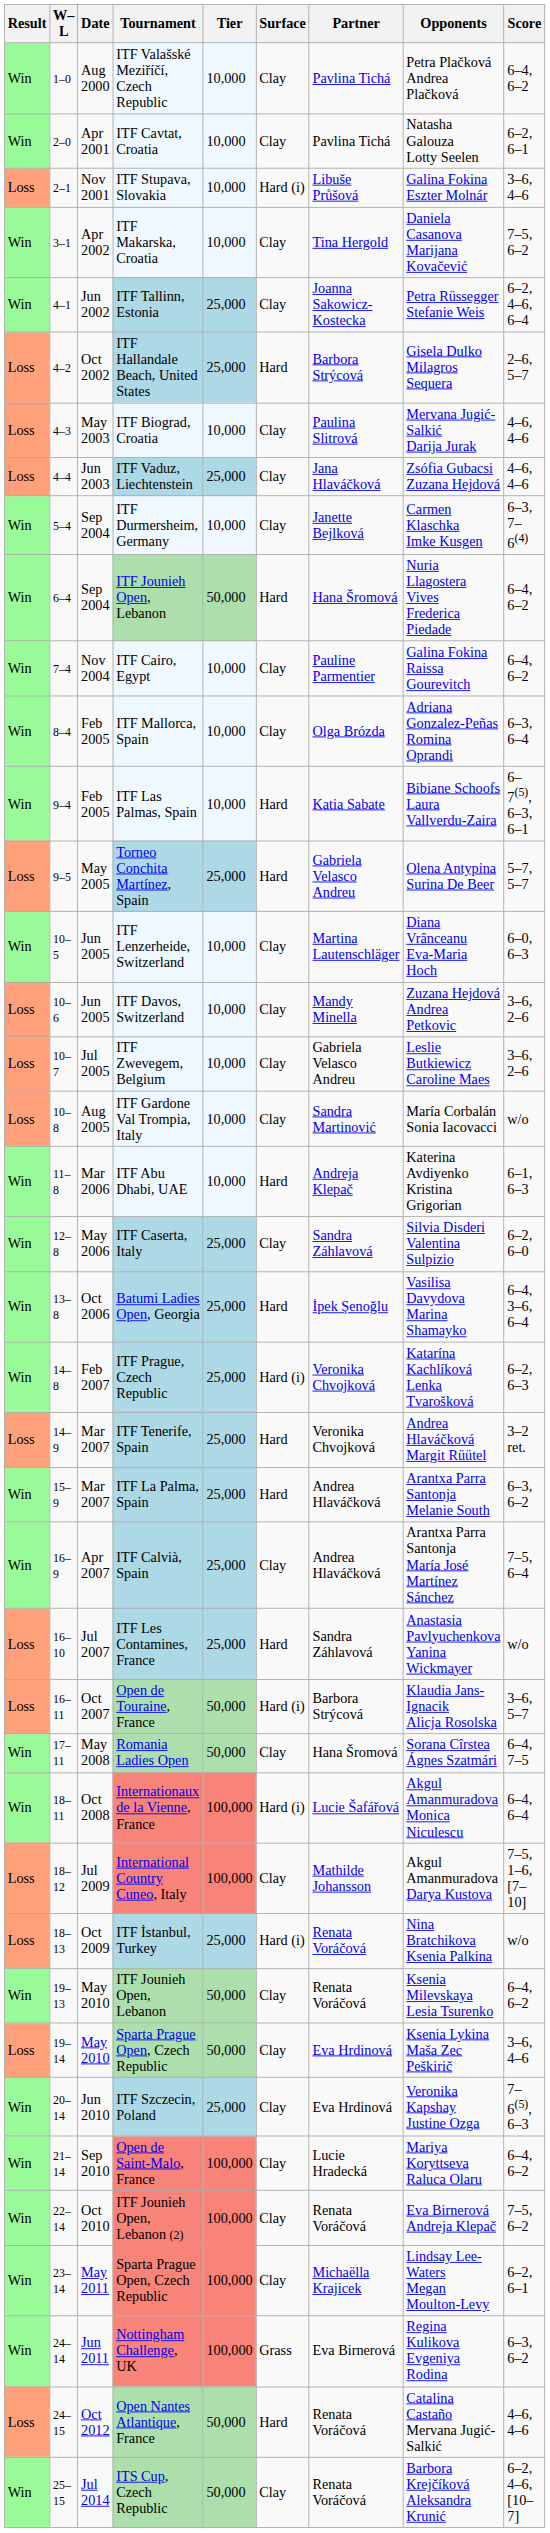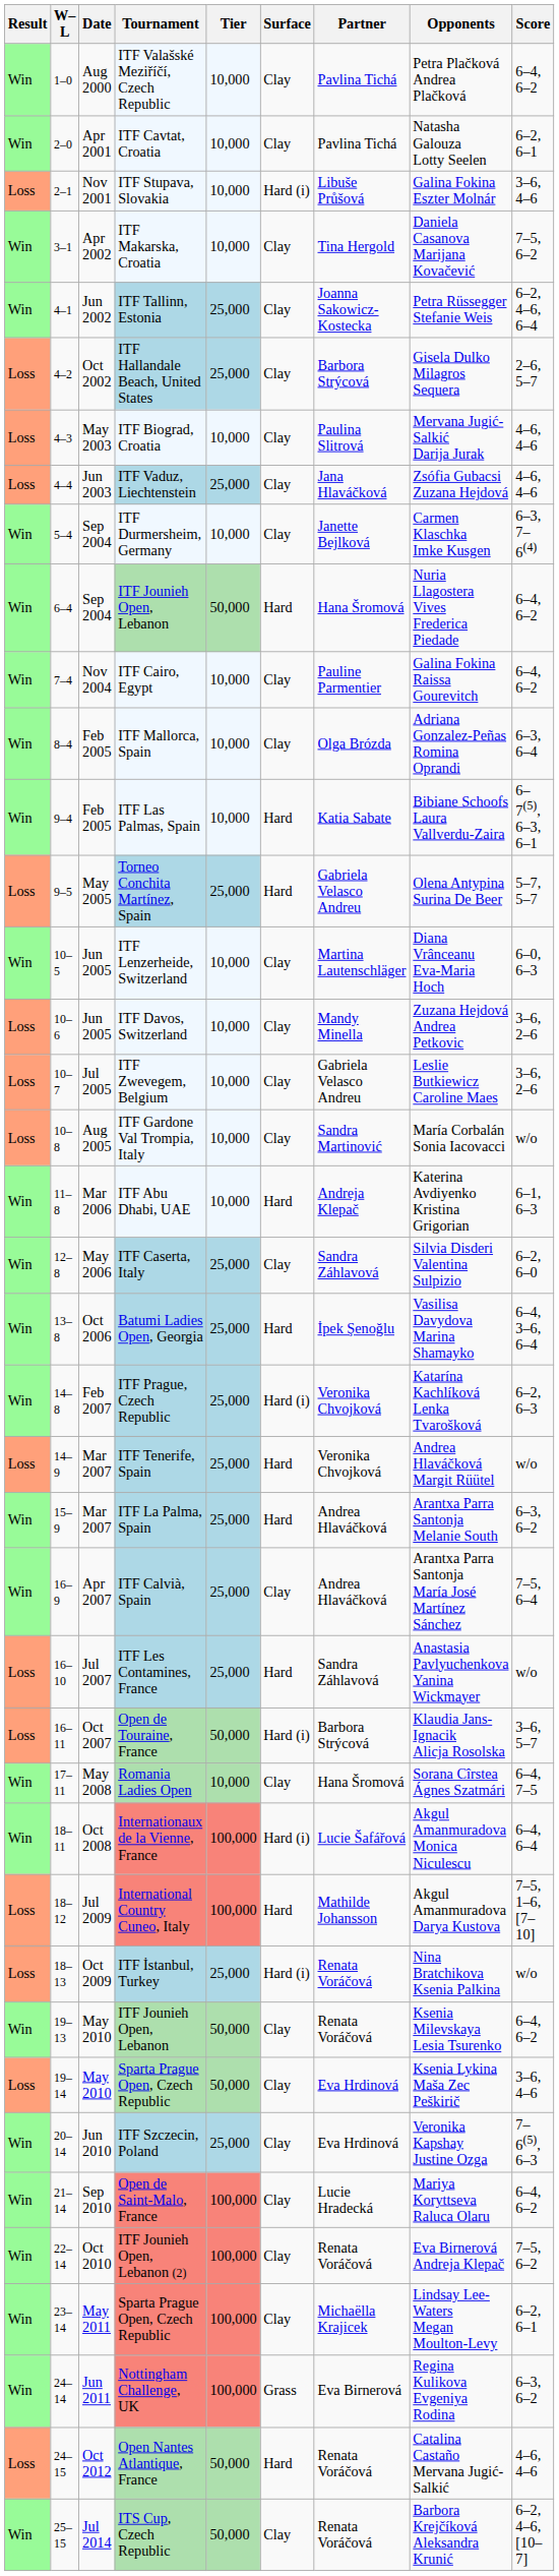 <table class="sortable wikitable">
 <tr>
 <th>Result</th>
 <th class="unsortable">W–L</th>
 <th>Date</th>
 <th>Tournament</th>
 <th>Tier</th>
 <th>Surface</th>
 <th>Partner</th>
 <th>Opponents</th>
 <th class="unsortable">Score</th>
 </tr>
 <tr>
 <td style="background:#98fb98;">Win</td>
 <td><small>1–0</small></td>
 <td>Aug 2000</td>
 <td style="background:#f0f8ff;">ITF Valašské Meziříčí, Czech Republic</td>
 <td style="background:#f0f8ff;">10,000</td>
 <td>Clay</td>
 <td> <a href='#'>Pavlina Tichá</a></td>
 <td> Petra Plačková <br>  Andrea Plačková</td>
 <td>6–4, 6–2</td>
 </tr>
 <tr>
 <td style="background:#98fb98;">Win</td>
 <td><small>2–0</small></td>
 <td>Apr 2001</td>
 <td style="background:#f0f8ff;">ITF Cavtat, Croatia</td>
 <td style="background:#f0f8ff;">10,000</td>
 <td>Clay</td>
 <td> Pavlina Tichá</td>
 <td> Natasha Galouza <br>  Lotty Seelen</td>
 <td>6–2, 6–1</td>
 </tr>
 <tr>
 <td style="background:#ffa07a;">Loss</td>
 <td><small>2–1</small></td>
 <td>Nov 2001</td>
 <td style="background:#f0f8ff;">ITF Stupava, Slovakia</td>
 <td style="background:#f0f8ff;">10,000</td>
 <td>Hard (i)</td>
 <td> <a href='#'>Libuše Průšová</a></td>
 <td> <a href='#'>Galina Fokina</a> <br>  <a href='#'>Eszter Molnár</a></td>
 <td>3–6, 4–6</td>
 </tr>
 <tr>
 <td style="background:#98fb98;">Win</td>
 <td><small>3–1</small></td>
 <td>Apr 2002</td>
 <td style="background:#f0f8ff;">ITF Makarska, Croatia</td>
 <td style="background:#f0f8ff;">10,000</td>
 <td>Clay</td>
 <td> <a href='#'>Tina Hergold</a></td>
 <td> <a href='#'>Daniela Casanova</a> <br>  <a href='#'>Marijana Kovačević</a></td>
 <td>7–5, 6–2</td>
 </tr>
 <tr>
 <td bgcolor="98FB98">Win</td>
 <td><small>4–1</small></td>
 <td>Jun 2002</td>
 <td style="background:lightblue;">ITF Tallinn, Estonia</td>
 <td style="background:lightblue;">25,000</td>
 <td>Clay</td>
 <td> <a href='#'>Joanna Sakowicz-Kostecka</a></td>
 <td> <a href='#'>Petra Rüssegger</a> <br>  <a href='#'>Stefanie Weis</a></td>
 <td>6–2, 4–6, 6–4</td>
 </tr>
 <tr>
 <td style="background:#ffa07a;">Loss</td>
 <td><small>4–2</small></td>
 <td>Oct 2002</td>
 <td style="background:lightblue;">ITF Hallandale Beach, United States</td>
 <td style="background:lightblue;">25,000</td>
-<td>Hard</td>
+<td>Clay</td>
 <td> <a href='#'>Barbora Strýcová</a></td>
 <td> <a href='#'>Gisela Dulko</a> <br>  <a href='#'>Milagros Sequera</a></td>
 <td>2–6, 5–7</td>
 </tr>
 <tr>
 <td style="background:#ffa07a;">Loss</td>
 <td><small>4–3</small></td>
 <td>May 2003</td>
 <td style="background:#f0f8ff;">ITF Biograd, Croatia</td>
 <td style="background:#f0f8ff;">10,000</td>
 <td>Clay</td>
 <td> <a href='#'>Paulina Slitrová</a></td>
 <td> <a href='#'>Mervana Jugić-Salkić</a> <br>  <a href='#'>Darija Jurak</a></td>
 <td>4–6, 4–6</td>
 </tr>
 <tr>
 <td style="background:#ffa07a;">Loss</td>
 <td><small>4–4</small></td>
 <td>Jun 2003</td>
 <td style="background:lightblue;">ITF Vaduz, Liechtenstein</td>
 <td style="background:lightblue;">25,000</td>
 <td>Clay</td>
 <td> <a href='#'>Jana Hlaváčková</a></td>
 <td> <a href='#'>Zsófia Gubacsi</a> <br>  <a href='#'>Zuzana Hejdová</a></td>
 <td>4–6, 4–6</td>
 </tr>
 <tr>
 <td style="background:#98fb98;">Win</td>
 <td><small>5–4</small></td>
 <td>Sep 2004</td>
 <td style="background:#f0f8ff;">ITF Durmersheim, Germany</td>
 <td style="background:#f0f8ff;">10,000</td>
 <td>Clay</td>
 <td> <a href='#'>Janette Bejlková</a></td>
 <td> <a href='#'>Carmen Klaschka</a> <br>  <a href='#'>Imke Kusgen</a></td>
 <td>6–3, 7–6<sup>(4)</sup></td>
 </tr>
 <tr>
 <td bgcolor="98FB98">Win</td>
 <td><small>6–4</small></td>
 <td>Sep 2004</td>
 <td style="background:#addfad;"><a href='#'>ITF Jounieh Open</a>, Lebanon</td>
 <td style="background:#addfad;">50,000</td>
 <td>Hard</td>
 <td> <a href='#'>Hana Šromová</a></td>
 <td> <a href='#'>Nuria Llagostera Vives</a> <br>  <a href='#'>Frederica Piedade</a></td>
 <td>6–4, 6–2</td>
 </tr>
 <tr>
 <td bgcolor="98FB98">Win</td>
 <td><small>7–4</small></td>
 <td>Nov 2004</td>
 <td style="background:#f0f8ff;">ITF Cairo, Egypt</td>
 <td style="background:#f0f8ff;">10,000</td>
 <td>Clay</td>
 <td> <a href='#'>Pauline Parmentier</a></td>
 <td> <a href='#'>Galina Fokina</a> <br>  <a href='#'>Raissa Gourevitch</a></td>
 <td>6–4, 6–2</td>
 </tr>
 <tr>
 <td bgcolor="98FB98">Win</td>
 <td><small>8–4</small></td>
 <td>Feb 2005</td>
 <td style="background:#f0f8ff;">ITF Mallorca, Spain</td>
 <td style="background:#f0f8ff;">10,000</td>
 <td>Clay</td>
 <td> <a href='#'>Olga Brózda</a></td>
 <td> <a href='#'>Adriana Gonzalez-Peñas</a> <br>  <a href='#'>Romina Oprandi</a></td>
 <td>6–3, 6–4</td>
 </tr>
 <tr>
 <td bgcolor="98FB98">Win</td>
 <td><small>9–4</small></td>
 <td>Feb 2005</td>
 <td style="background:#f0f8ff;">ITF Las Palmas, Spain</td>
 <td style="background:#f0f8ff;">10,000</td>
 <td>Hard</td>
 <td> <a href='#'>Katia Sabate</a></td>
 <td> <a href='#'>Bibiane Schoofs</a> <br>  <a href='#'>Laura Vallverdu-Zaira</a></td>
 <td>6–7<sup>(5)</sup>, 6–3, 6–1</td>
 </tr>
 <tr>
 <td style="background:#ffa07a;">Loss</td>
 <td><small>9–5</small></td>
 <td>May 2005</td>
 <td style="background:lightblue;"><a href='#'>Torneo Conchita Martínez</a>, Spain</td>
 <td style="background:lightblue;">25,000</td>
 <td>Hard</td>
 <td> <a href='#'>Gabriela Velasco Andreu</a></td>
 <td> <a href='#'>Olena Antypina</a> <br>  <a href='#'>Surina De Beer</a></td>
 <td>5–7, 5–7</td>
 </tr>
 <tr>
 <td style="background:#98fb98;">Win</td>
 <td><small>10–5</small></td>
 <td>Jun 2005</td>
 <td style="background:#f0f8ff;">ITF Lenzerheide, Switzerland</td>
 <td style="background:#f0f8ff;">10,000</td>
 <td>Clay</td>
 <td> <a href='#'>Martina Lautenschläger</a></td>
 <td> <a href='#'>Diana Vrânceanu</a> <br>  <a href='#'>Eva-Maria Hoch</a></td>
 <td>6–0, 6–3</td>
 </tr>
 <tr>
 <td style="background:#ffa07a;">Loss</td>
 <td><small>10–6</small></td>
 <td>Jun 2005</td>
 <td style="background:#f0f8ff;">ITF Davos, Switzerland</td>
 <td style="background:#f0f8ff;">10,000</td>
 <td>Clay</td>
 <td> <a href='#'>Mandy Minella</a></td>
 <td> <a href='#'>Zuzana Hejdová</a> <br>  <a href='#'>Andrea Petkovic</a></td>
 <td>3–6, 2–6</td>
 </tr>
 <tr>
 <td style="background:#ffa07a;">Loss</td>
 <td><small>10–7</small></td>
 <td>Jul 2005</td>
 <td style="background:#f0f8ff;">ITF Zwevegem, Belgium</td>
 <td style="background:#f0f8ff;">10,000</td>
 <td>Clay</td>
 <td> Gabriela Velasco Andreu</td>
 <td> <a href='#'>Leslie Butkiewicz</a> <br>  <a href='#'>Caroline Maes</a></td>
 <td>3–6, 2–6</td>
 </tr>
 <tr>
 <td style="background:#ffa07a;">Loss</td>
 <td><small>10–8</small></td>
 <td>Aug 2005</td>
 <td style="background:#f0f8ff;">ITF Gardone Val Trompia, Italy</td>
 <td style="background:#f0f8ff;">10,000</td>
 <td>Clay</td>
 <td> <a href='#'>Sandra Martinović</a></td>
 <td> María Corbalán <br>  Sonia Iacovacci</td>
 <td>w/o</td>
 </tr>
 <tr>
 <td style="background:#98fb98;">Win</td>
 <td><small>11–8</small></td>
 <td>Mar 2006</td>
 <td style="background:#f0f8ff;">ITF Abu Dhabi, UAE</td>
 <td style="background:#f0f8ff;">10,000</td>
 <td>Hard</td>
 <td> <a href='#'>Andreja Klepač</a></td>
 <td> Katerina Avdiyenko <br>  Kristina Grigorian</td>
 <td>6–1, 6–3</td>
 </tr>
 <tr>
 <td style="background:#98fb98;">Win</td>
 <td><small>12–8</small></td>
 <td>May 2006</td>
 <td style="background:lightblue;">ITF Caserta, Italy</td>
 <td style="background:lightblue;">25,000</td>
 <td>Clay</td>
 <td> <a href='#'>Sandra Záhlavová</a></td>
 <td> <a href='#'>Silvia Disderi</a> <br>  <a href='#'>Valentina Sulpizio</a></td>
 <td>6–2, 6–0</td>
 </tr>
 <tr>
 <td style="background:#98fb98;">Win</td>
 <td><small>13–8</small></td>
 <td>Oct 2006</td>
 <td style="background:lightblue;"><a href='#'>Batumi Ladies Open</a>, Georgia</td>
 <td style="background:lightblue;">25,000</td>
 <td>Hard</td>
 <td> <a href='#'>İpek Şenoğlu</a></td>
 <td> <a href='#'>Vasilisa Davydova</a> <br>  <a href='#'>Marina Shamayko</a></td>
 <td>6–4, 3–6, 6–4</td>
 </tr>
 <tr>
 <td style="background:#98fb98;">Win</td>
 <td><small>14–8</small></td>
 <td>Feb 2007</td>
 <td style="background:lightblue;">ITF Prague, Czech Republic</td>
 <td style="background:lightblue;">25,000</td>
 <td>Hard (i)</td>
 <td> <a href='#'>Veronika Chvojková</a></td>
 <td> <a href='#'>Katarína Kachlíková</a> <br>  <a href='#'>Lenka Tvarošková</a></td>
 <td>6–2, 6–3</td>
 </tr>
 <tr>
 <td style="background:#ffa07a;">Loss</td>
 <td><small>14–9</small></td>
 <td>Mar 2007</td>
 <td style="background:lightblue;">ITF Tenerife, Spain</td>
 <td style="background:lightblue;">25,000</td>
 <td>Hard</td>
 <td> Veronika Chvojková</td>
 <td> <a href='#'>Andrea Hlaváčková</a> <br>  <a href='#'>Margit Rüütel</a></td>
-<td>3–2 ret.</td>
+<td>w/o</td>
 </tr>
 <tr>
 <td style="background:#98fb98;">Win</td>
 <td><small>15–9</small></td>
 <td>Mar 2007</td>
 <td style="background:lightblue;">ITF La Palma, Spain</td>
 <td style="background:lightblue;">25,000</td>
 <td>Hard</td>
 <td> Andrea Hlaváčková</td>
 <td> <a href='#'>Arantxa Parra Santonja</a> <br>  <a href='#'>Melanie South</a></td>
 <td>6–3, 6–2</td>
 </tr>
 <tr>
 <td style="background:#98fb98;">Win</td>
 <td><small>16–9</small></td>
 <td>Apr 2007</td>
 <td style="background:lightblue;">ITF Calvià, Spain</td>
 <td style="background:lightblue;">25,000</td>
 <td>Clay</td>
 <td> Andrea Hlaváčková</td>
 <td> Arantxa Parra Santonja <br>  <a href='#'>María José Martínez Sánchez</a></td>
 <td>7–5, 6–4</td>
 </tr>
 <tr>
 <td style="background:#ffa07a;">Loss</td>
 <td><small>16–10</small></td>
 <td>Jul 2007</td>
 <td style="background:lightblue;">ITF Les Contamines, France</td>
 <td style="background:lightblue;">25,000</td>
 <td>Hard</td>
 <td> Sandra Záhlavová</td>
 <td> <a href='#'>Anastasia Pavlyuchenkova</a> <br>  <a href='#'>Yanina Wickmayer</a></td>
 <td>w/o</td>
 </tr>
 <tr>
 <td style="background:#ffa07a;">Loss</td>
 <td><small>16–11</small></td>
 <td>Oct 2007</td>
 <td style="background:#addfad;"><a href='#'>Open de Touraine</a>, France</td>
 <td style="background:#addfad;">50,000</td>
 <td>Hard (i)</td>
 <td> Barbora Strýcová</td>
 <td> <a href='#'>Klaudia Jans-Ignacik</a> <br>  <a href='#'>Alicja Rosolska</a></td>
 <td>3–6, 5–7</td>
 </tr>
 <tr>
 <td style="background:#98fb98;">Win</td>
 <td><small>17–11</small></td>
 <td>May 2008</td>
 <td style="background:#addfad;"><a href='#'>Romania Ladies Open</a></td>
-<td style="background:#addfad;">50,000</td>
+<td style="background:#addfad;">10,000</td>
 <td>Clay</td>
 <td> Hana Šromová</td>
 <td> <a href='#'>Sorana Cîrstea</a> <br>  <a href='#'>Ágnes Szatmári</a></td>
 <td>6–4, 7–5</td>
 </tr>
 <tr>
 <td style="background:#98fb98;">Win</td>
 <td><small>18–11</small></td>
 <td>Oct 2008</td>
 <td style="background:#f88379;"><a href='#'>Internationaux de la Vienne</a>, France</td>
 <td style="background:#f88379;">100,000</td>
 <td>Hard (i)</td>
 <td> <a href='#'>Lucie Šafářová</a></td>
 <td> <a href='#'>Akgul Amanmuradova</a> <br>  <a href='#'>Monica Niculescu</a></td>
 <td>6–4, 6–4</td>
 </tr>
 <tr>
 <td style="background:#ffa07a;">Loss</td>
 <td><small>18–12</small></td>
 <td>Jul 2009</td>
 <td bgcolor="#F88379"><a href='#'>International Country Cuneo</a>, Italy</td>
 <td bgcolor="#F88379">100,000</td>
-<td>Clay</td>
+<td>Hard</td>
 <td> <a href='#'>Mathilde Johansson</a></td>
 <td> Akgul Amanmuradova <br>  <a href='#'>Darya Kustova</a></td>
 <td>7–5, 1–6, [7–10]</td>
 </tr>
 <tr>
 <td style="background:#ffa07a;">Loss</td>
 <td><small>18–13</small></td>
 <td>Oct 2009</td>
 <td style="background:lightblue;">ITF İstanbul, Turkey</td>
 <td style="background:lightblue;">25,000</td>
 <td>Hard (i)</td>
 <td> <a href='#'>Renata Voráčová</a></td>
 <td> <a href='#'>Nina Bratchikova</a> <br>  <a href='#'>Ksenia Palkina</a></td>
 <td>w/o</td>
 </tr>
 <tr>
 <td style="background:#98fb98;">Win</td>
 <td><small>19–13</small></td>
 <td>May 2010</td>
 <td style="background:#addfad;">ITF Jounieh Open, Lebanon</td>
 <td style="background:#addfad;">50,000</td>
 <td>Clay</td>
 <td> Renata Voráčová</td>
 <td> <a href='#'>Ksenia Milevskaya</a> <br>  <a href='#'>Lesia Tsurenko</a></td>
 <td>6–4, 6–2</td>
 </tr>
 <tr>
 <td style="background:#ffa07a;">Loss</td>
 <td><small>19–14</small></td>
 <td><a href='#'>May 2010</a></td>
 <td style="background:#addfad;"><a href='#'>Sparta Prague Open</a>, Czech Republic</td>
 <td style="background:#addfad;">50,000</td>
 <td>Clay</td>
 <td> <a href='#'>Eva Hrdinová</a></td>
 <td> <a href='#'>Ksenia Lykina</a> <br>  <a href='#'>Maša Zec Peškirič</a></td>
 <td>3–6, 4–6</td>
 </tr>
 <tr>
 <td style="background:#98fb98;">Win</td>
 <td><small>20–14</small></td>
 <td>Jun 2010</td>
 <td style="background:lightblue;">ITF Szczecin, Poland</td>
 <td style="background:lightblue;">25,000</td>
 <td>Clay</td>
 <td> Eva Hrdinová</td>
 <td> <a href='#'>Veronika Kapshay</a> <br>  <a href='#'>Justine Ozga</a></td>
 <td>7–6<sup>(5)</sup>, 6–3</td>
 </tr>
 <tr>
 <td style="background:#98fb98;">Win</td>
 <td><small>21–14</small></td>
 <td>Sep 2010</td>
 <td style="background:#f88379;"><a href='#'>Open de Saint-Malo</a>, France</td>
 <td style="background:#f88379;">100,000</td>
 <td>Clay</td>
 <td> Lucie Hradecká</td>
 <td> <a href='#'>Mariya Koryttseva</a> <br>  <a href='#'>Raluca Olaru</a></td>
 <td>6–4, 6–2</td>
 </tr>
 <tr>
 <td style="background:#98fb98;">Win</td>
 <td><small>22–14</small></td>
 <td>Oct 2010</td>
 <td style="background:#f88379;">ITF Jounieh Open, Lebanon <small>(2)</small></td>
 <td style="background:#f88379;">100,000</td>
 <td>Clay</td>
 <td> Renata Voráčová</td>
 <td> <a href='#'>Eva Birnerová</a> <br>  <a href='#'>Andreja Klepač</a></td>
 <td>7–5, 6–2</td>
 </tr>
 <tr>
 <td style="background:#98fb98;">Win</td>
 <td><small>23–14</small></td>
 <td><a href='#'>May 2011</a></td>
 <td style="background:#f88379;">Sparta Prague Open, Czech Republic</td>
 <td style="background:#f88379;">100,000</td>
 <td>Clay</td>
 <td> <a href='#'>Michaëlla Krajicek</a></td>
 <td> <a href='#'>Lindsay Lee-Waters</a> <br>  <a href='#'>Megan Moulton-Levy</a></td>
 <td>6–2, 6–1</td>
 </tr>
 <tr>
 <td style="background:#98fb98;">Win</td>
 <td><small>24–14</small></td>
 <td><a href='#'>Jun 2011</a></td>
 <td style="background:#f88379;"><a href='#'>Nottingham Challenge</a>, UK</td>
 <td style="background:#f88379;">100,000</td>
 <td>Grass</td>
 <td> Eva Birnerová</td>
 <td> <a href='#'>Regina Kulikova</a> <br>  <a href='#'>Evgeniya Rodina</a></td>
 <td>6–3, 6–2</td>
 </tr>
 <tr>
 <td style="background:#ffa07a;">Loss</td>
 <td><small>24–15</small></td>
 <td><a href='#'>Oct 2012</a></td>
 <td style="background:#addfad;"><a href='#'>Open Nantes Atlantique</a>, France</td>
 <td style="background:#addfad;">50,000</td>
 <td>Hard</td>
 <td> Renata Voráčová</td>
 <td> <a href='#'>Catalina Castaño</a> <br>  Mervana Jugić-Salkić</td>
 <td>4–6, 4–6</td>
 </tr>
 <tr>
 <td style="background:#98fb98;">Win</td>
 <td><small>25–15</small></td>
 <td><a href='#'>Jul 2014</a></td>
 <td style="background:#addfad;"><a href='#'>ITS Cup</a>, Czech Republic</td>
 <td style="background:#addfad;">50,000</td>
 <td>Clay</td>
 <td> Renata Voráčová</td>
 <td> <a href='#'>Barbora Krejčíková</a> <br>  <a href='#'>Aleksandra Krunić</a></td>
 <td>6–2, 4–6, [10–7]</td>
 </tr>
 </table>
